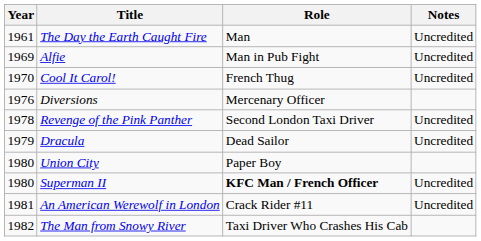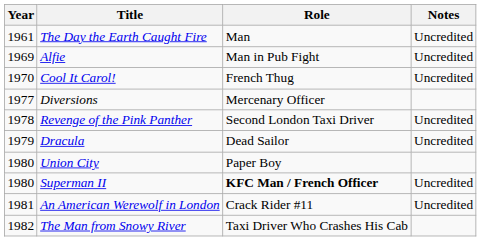 <table class="wikitable">
 <tr>
 <th>Year</th>
 <th>Title</th>
 <th>Role</th>
 <th>Notes</th>
 </tr>
 <tr>
 <td>1961</td>
 <td><em><a href='#'>The Day the Earth Caught Fire</a></em></td>
 <td>Man</td>
 <td>Uncredited</td>
 </tr>
 <tr>
 <td>1969</td>
 <td><em><a href='#'>Alfie</a></em></td>
 <td>Man in Pub Fight</td>
 <td>Uncredited</td>
 </tr>
 <tr>
 <td>1970</td>
 <td><em><a href='#'>Cool It Carol!</a></em></td>
 <td>French Thug</td>
 <td>Uncredited</td>
 </tr>
 <tr>
-<td>1976</td>
+<td>1977</td>
 <td><em>Diversions</em></td>
 <td>Mercenary Officer</td>
 <td></td>
 </tr>
 <tr>
 <td>1978</td>
 <td><em><a href='#'>Revenge of the Pink Panther</a></em></td>
 <td>Second London Taxi Driver</td>
 <td>Uncredited</td>
 </tr>
 <tr>
 <td>1979</td>
 <td><em><a href='#'>Dracula</a></em></td>
 <td>Dead Sailor</td>
 <td>Uncredited</td>
 </tr>
 <tr>
 <td>1980</td>
 <td><em><a href='#'>Union City</a></em></td>
 <td>Paper Boy</td>
 <td></td>
 </tr>
 <tr>
 <td>1980</td>
 <td><em><a href='#'>Superman II</a></em></td>
 <td><strong>KFC Man / French Officer</strong></td>
 <td>Uncredited</td>
 </tr>
 <tr>
 <td>1981</td>
 <td><em><a href='#'>An American Werewolf in London</a></em></td>
 <td>Crack Rider #11</td>
 <td>Uncredited</td>
 </tr>
 <tr>
 <td>1982</td>
 <td><em><a href='#'>The Man from Snowy River</a></em></td>
 <td>Taxi Driver Who Crashes His Cab</td>
 <td></td>
 </tr>
 </table>
